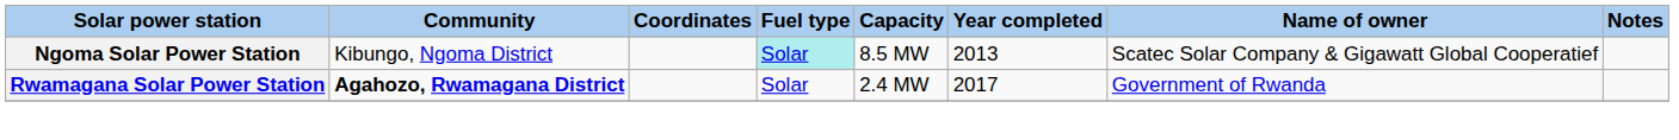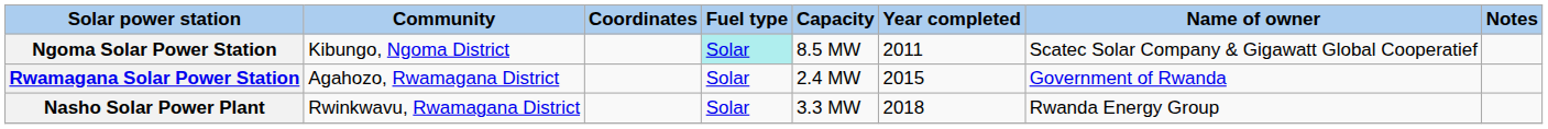 <table class="wikitable sortable">
 <tr>
 <th style="background-color:#ABCDEF;">Solar power station</th>
 <th style="background-color:#ABCDEF;">Community</th>
 <th style="background-color:#ABCDEF;">Coordinates</th>
 <th style="background-color:#ABCDEF;">Fuel type</th>
 <th style="background-color:#ABCDEF;">Capacity</th>
 <th style="background-color:#ABCDEF;">Year completed</th>
 <th style="background-color:#ABCDEF;">Name of owner</th>
 <th style="background-color:#ABCDEF;">Notes</th>
 </tr>
 <tr>
 <th>Ngoma Solar Power Station</th>
 <td>Kibungo, <a href='#'>Ngoma District</a></td>
 <td></td>
 <td style="background: paleturquoise;"><a href='#'>Solar</a></td>
 <td>8.5 MW</td>
-<td>2013</td>
+<td>2011</td>
 <td>Scatec Solar Company & Gigawatt Global Cooperatief</td>
 <td></td>
 </tr>
 <tr>
 <th><a href='#'>Rwamagana Solar Power Station</a></th>
-<td><strong>Agahozo, <a href='#'>Rwamagana District</a></strong></td>
+<td>Agahozo, <a href='#'>Rwamagana District</a></td>
 <td></td>
 <td><a href='#'>Solar</a></td>
 <td>2.4 MW</td>
-<td>2017</td>
+<td>2015</td>
 <td><a href='#'>Government of Rwanda</a></td>
+<td></td>
+</tr>
+<tr>
+<th>Nasho Solar Power Plant</th>
+<td>Rwinkwavu, <a href='#'>Rwamagana District</a></td>
+<td></td>
+<td><a href='#'>Solar</a></td>
+<td>3.3 MW</td>
+<td>2018</td>
+<td>Rwanda Energy Group</td>
 <td></td>
 </tr>
 <tr>
 </tr>
 </table>
